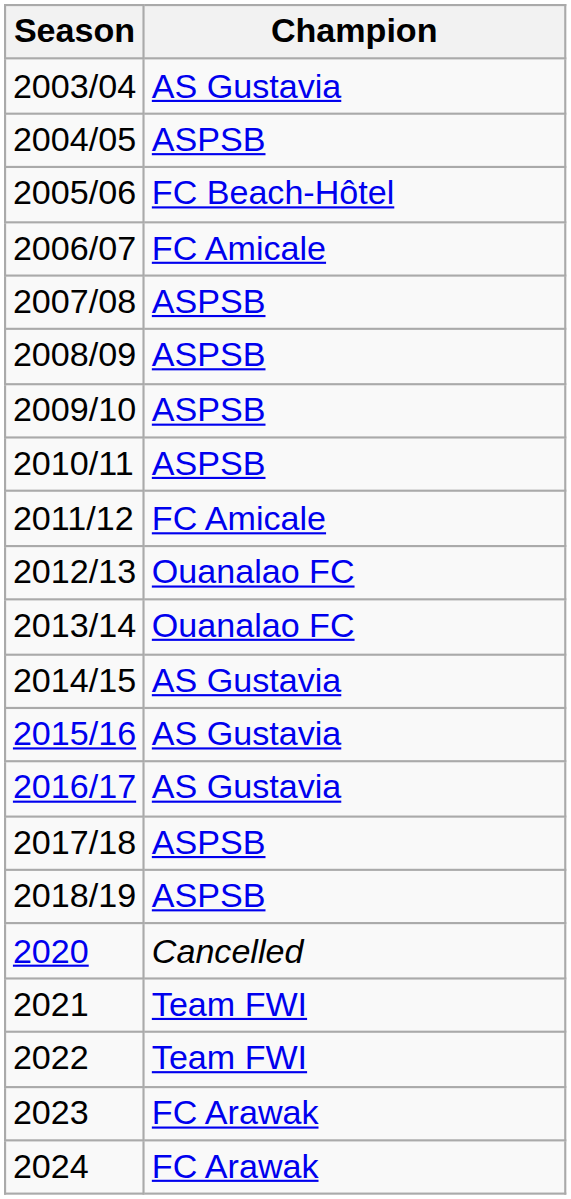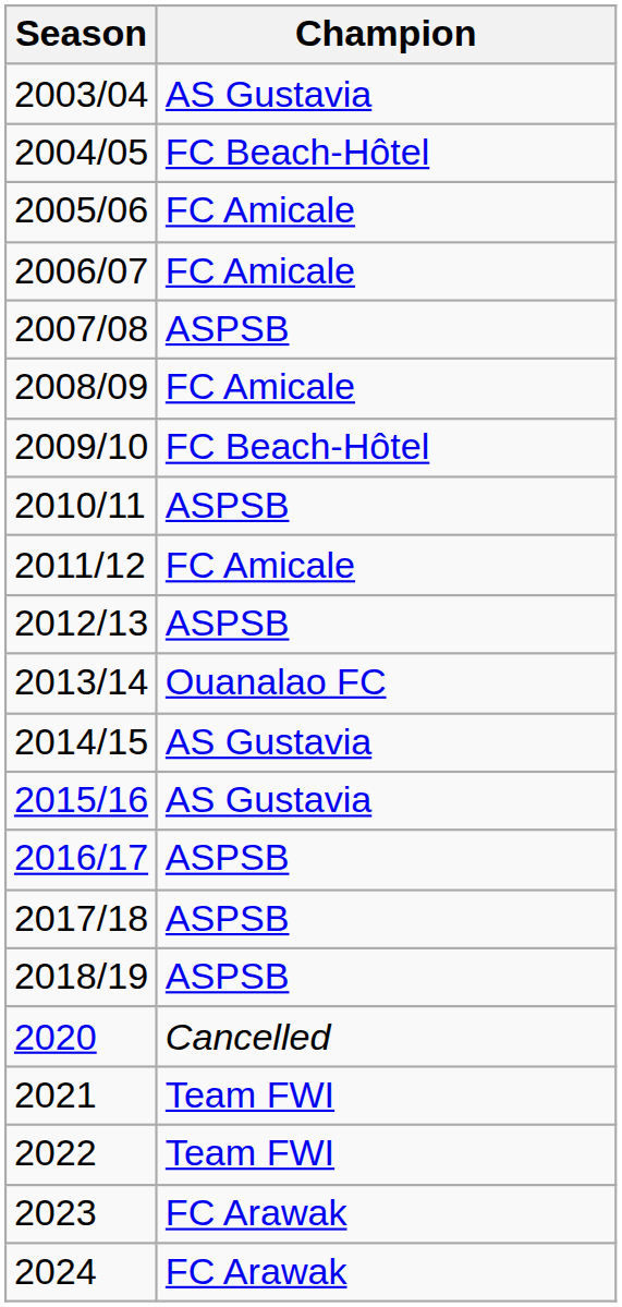 <table class="wikitable sortable">
 <tr>
 <th width=50px>Season</th>
 <th width=190px>Champion</th>
 </tr>
 <tr>
 <td>2003/04</td>
 <td><a href='#'>AS Gustavia</a></td>
 </tr>
 <tr>
 <td>2004/05</td>
-<td><a href='#'>ASPSB</a></td>
+<td><a href='#'>FC Beach-Hôtel</a></td>
 </tr>
 <tr>
 <td>2005/06</td>
-<td><a href='#'>FC Beach-Hôtel</a></td>
+<td><a href='#'>FC Amicale</a></td>
 </tr>
 <tr>
 <td>2006/07</td>
 <td><a href='#'>FC Amicale</a></td>
 </tr>
 <tr>
 <td>2007/08</td>
 <td><a href='#'>ASPSB</a></td>
 </tr>
 <tr>
 <td>2008/09</td>
-<td><a href='#'>ASPSB</a></td>
+<td><a href='#'>FC Amicale</a></td>
 </tr>
 <tr>
 <td>2009/10</td>
-<td><a href='#'>ASPSB</a></td>
+<td><a href='#'>FC Beach-Hôtel</a></td>
 </tr>
 <tr>
 <td>2010/11</td>
 <td><a href='#'>ASPSB</a></td>
 </tr>
 <tr>
 <td>2011/12</td>
 <td><a href='#'>FC Amicale</a></td>
 </tr>
 <tr>
 <td>2012/13</td>
-<td><a href='#'>Ouanalao FC</a></td>
+<td><a href='#'>ASPSB</a></td>
 </tr>
 <tr>
 <td>2013/14</td>
 <td><a href='#'>Ouanalao FC</a></td>
 </tr>
 <tr>
 <td>2014/15</td>
 <td><a href='#'>AS Gustavia</a></td>
 </tr>
 <tr>
 <td><a href='#'>2015/16</a></td>
 <td><a href='#'>AS Gustavia</a></td>
 </tr>
 <tr>
 <td><a href='#'>2016/17</a></td>
-<td><a href='#'>AS Gustavia</a></td>
+<td><a href='#'>ASPSB</a></td>
 </tr>
 <tr>
 <td>2017/18</td>
 <td><a href='#'>ASPSB</a></td>
 </tr>
 <tr>
 <td>2018/19</td>
 <td><a href='#'>ASPSB</a></td>
 </tr>
 <tr>
 <td><a href='#'>2020</a></td>
 <td><em>Cancelled</em></td>
 </tr>
 <tr>
 <td>2021</td>
 <td><a href='#'>Team FWI</a></td>
 </tr>
 <tr>
 <td>2022</td>
 <td><a href='#'>Team FWI</a></td>
 </tr>
 <tr>
 <td>2023</td>
 <td><a href='#'>FC Arawak</a></td>
 </tr>
 <tr>
 <td>2024</td>
 <td><a href='#'>FC Arawak</a></td>
 </tr>
 </table>
